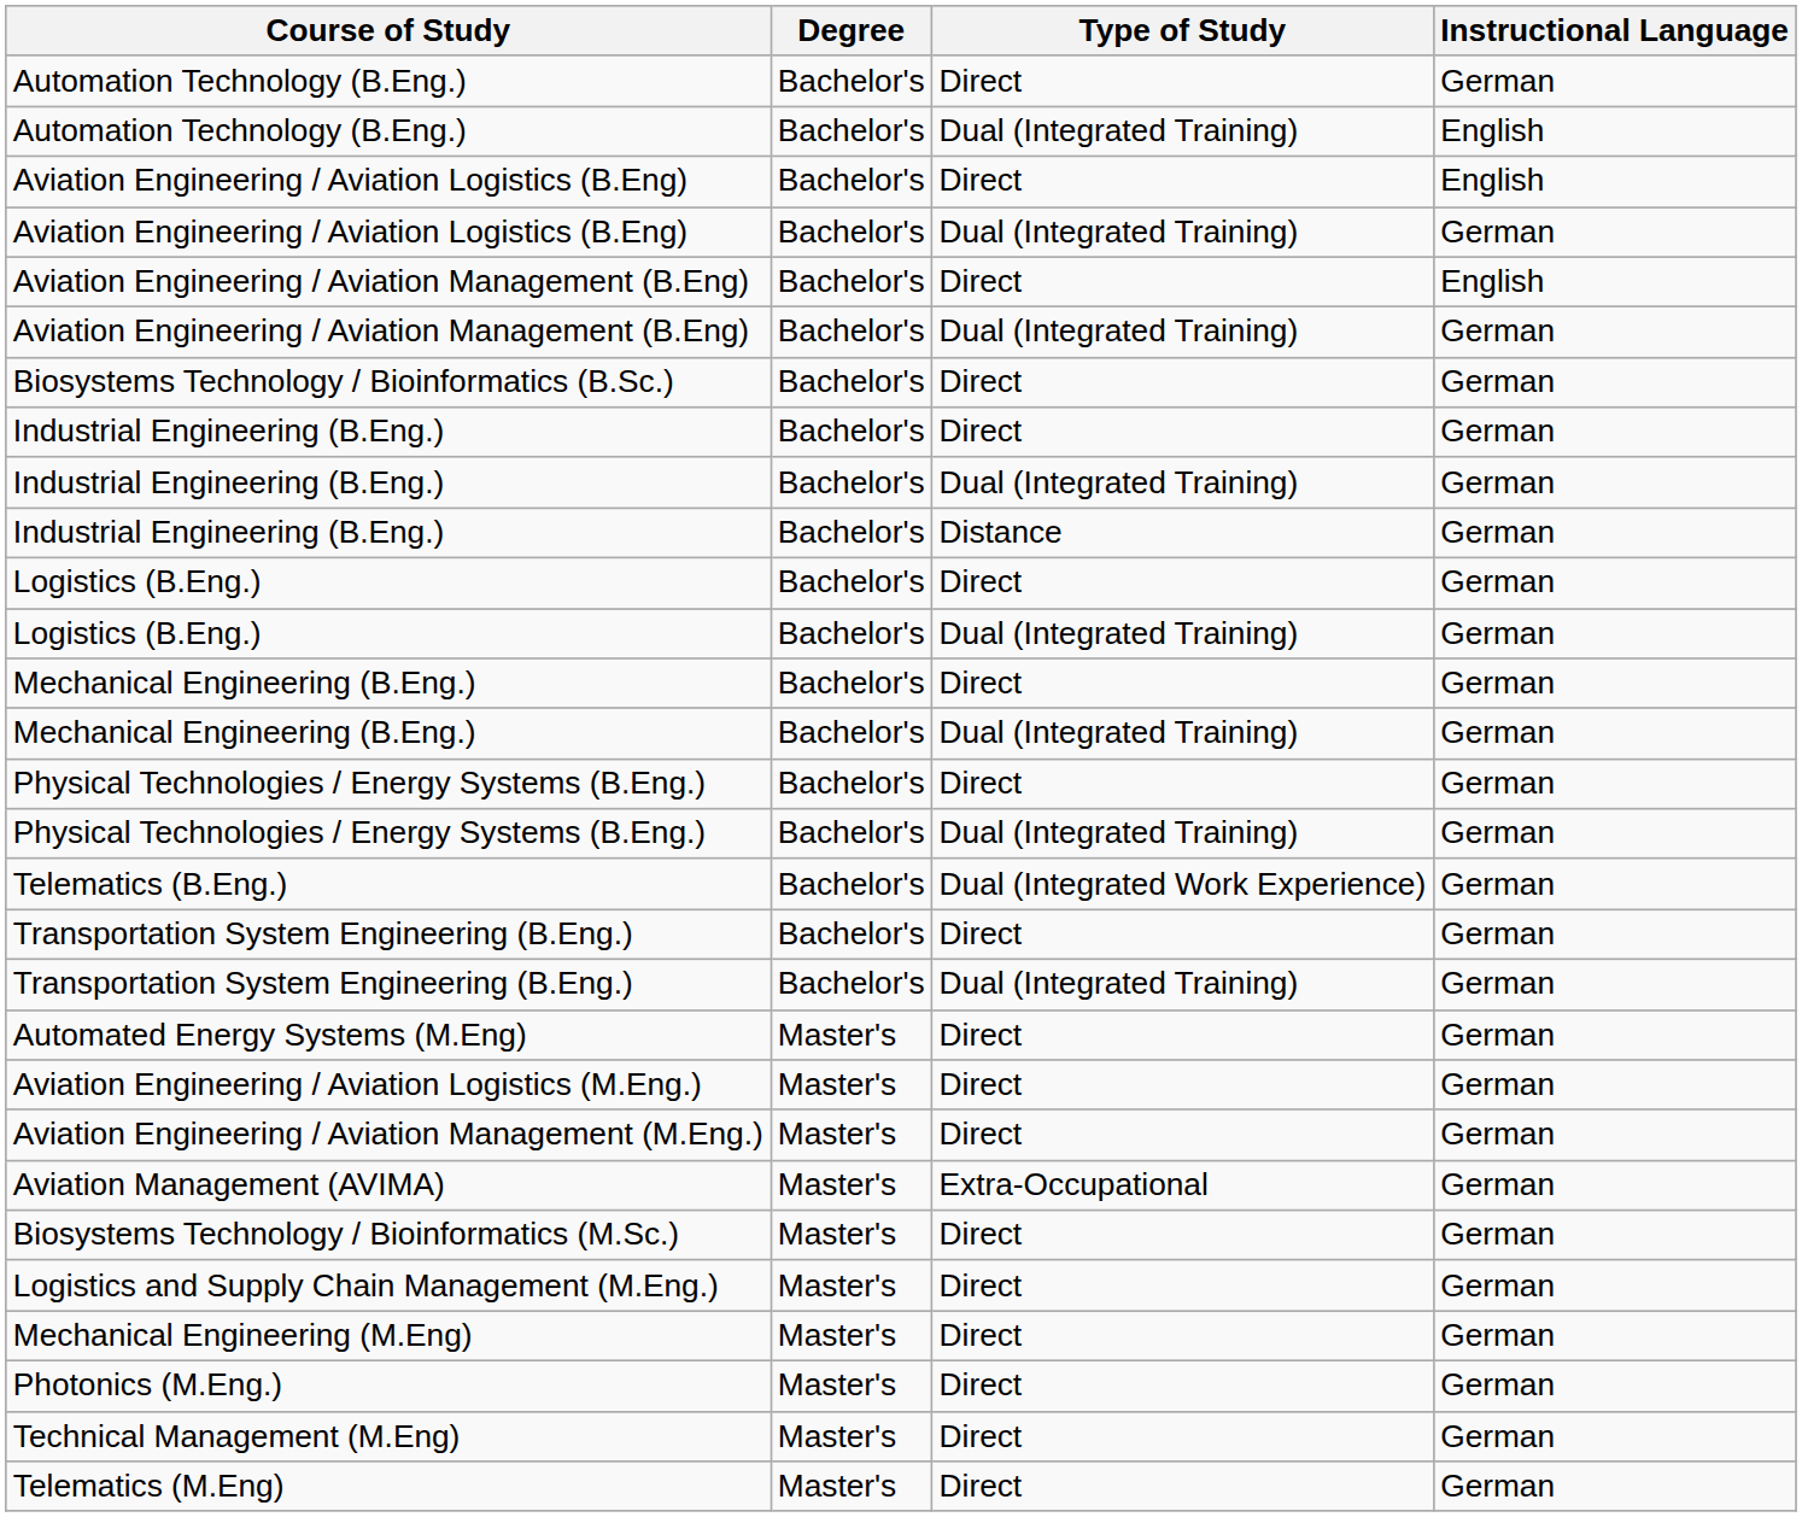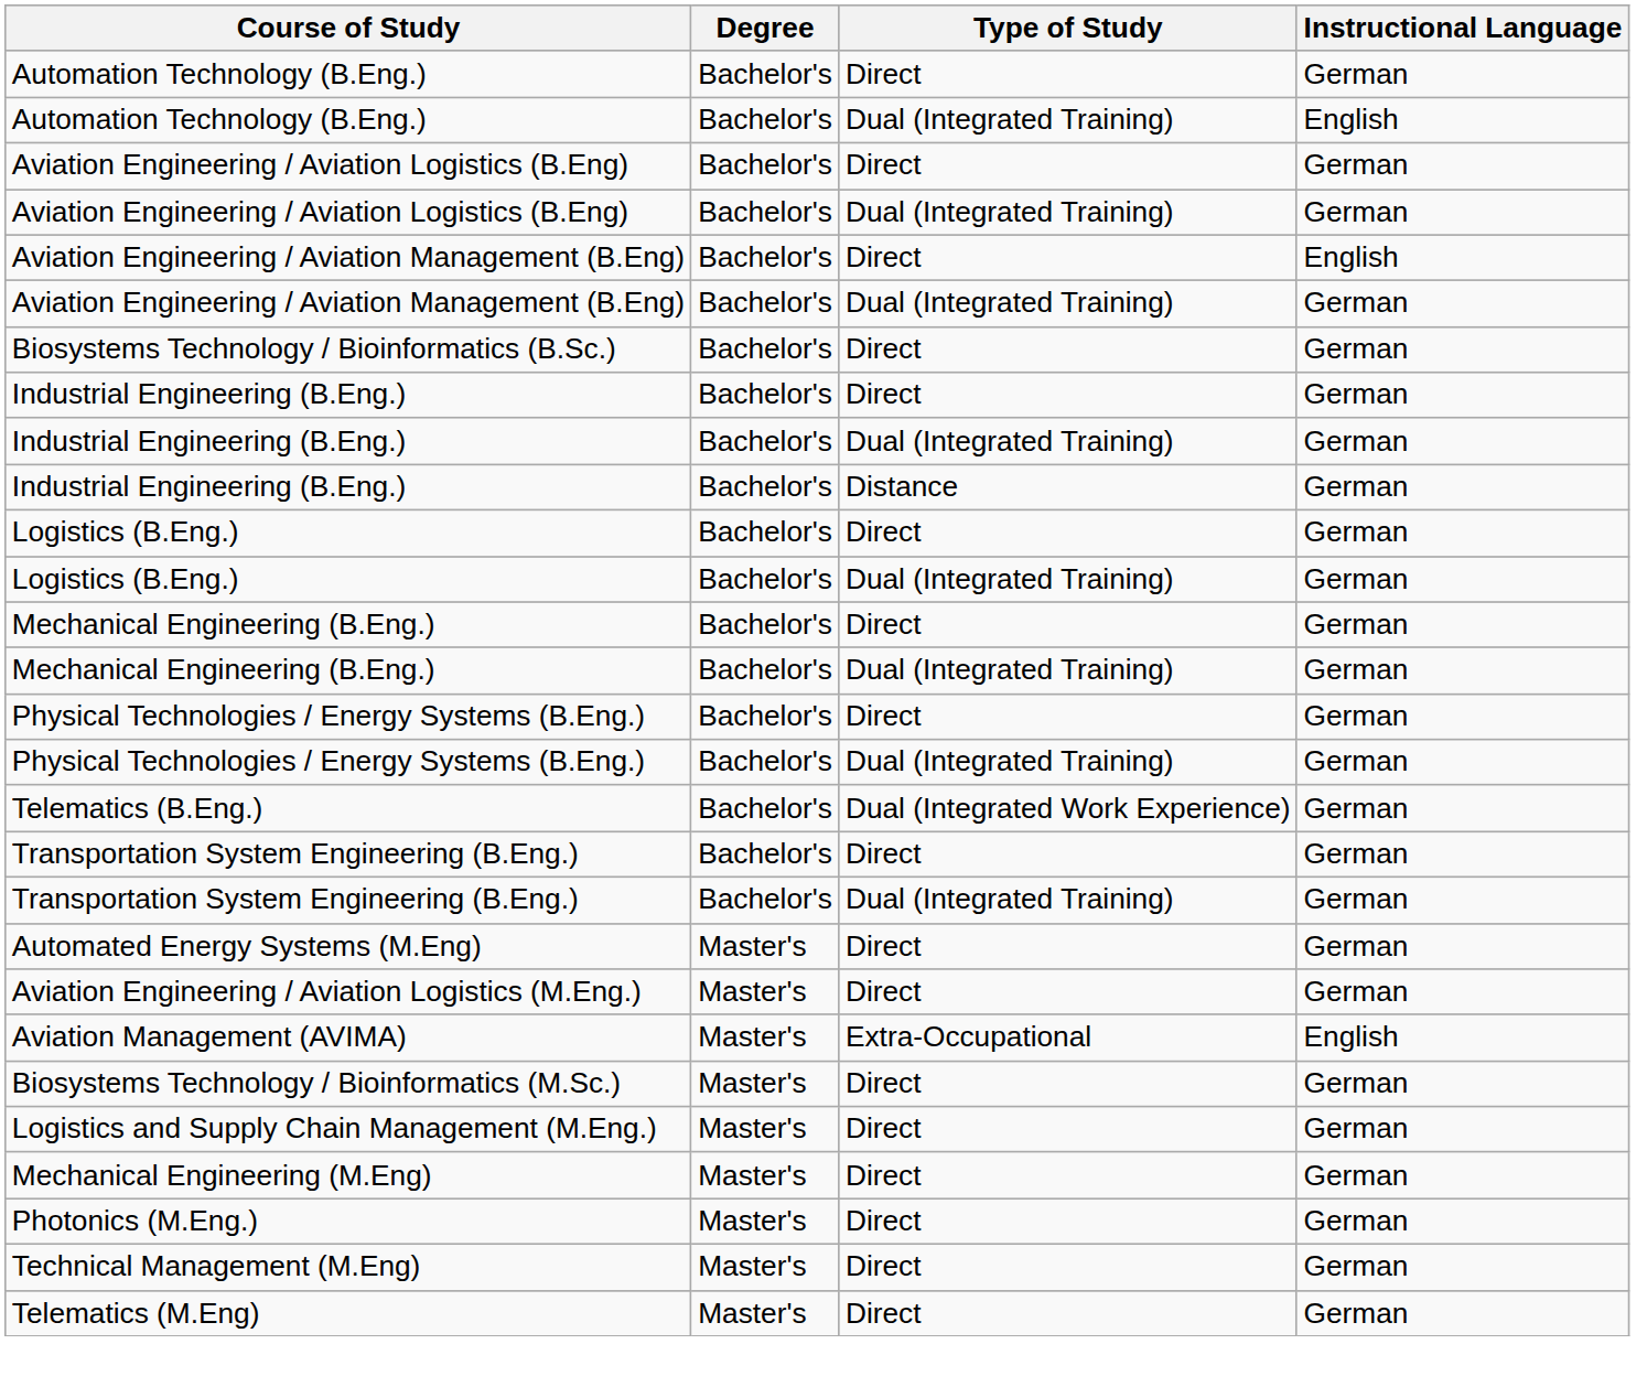 <table class="wikitable sortable mw-collapsible">
 <tr>
 <th>Course of Study</th>
 <th>Degree</th>
 <th>Type of Study</th>
 <th>Instructional Language</th>
 </tr>
 <tr>
 <td>Automation Technology (B.Eng.)</td>
 <td>Bachelor's</td>
 <td>Direct</td>
 <td>German</td>
 </tr>
 <tr>
 <td>Automation Technology (B.Eng.)</td>
 <td>Bachelor's</td>
 <td>Dual (Integrated Training)</td>
 <td>English</td>
 </tr>
 <tr>
 <td>Aviation Engineering / Aviation Logistics (B.Eng)</td>
 <td>Bachelor's</td>
 <td>Direct</td>
-<td>English</td>
+<td>German</td>
 </tr>
 <tr>
 <td>Aviation Engineering / Aviation Logistics (B.Eng)</td>
 <td>Bachelor's</td>
 <td>Dual (Integrated Training)</td>
 <td>German</td>
 </tr>
 <tr>
 <td>Aviation Engineering / Aviation Management (B.Eng)</td>
 <td>Bachelor's</td>
 <td>Direct</td>
 <td>English</td>
 </tr>
 <tr>
 <td>Aviation Engineering / Aviation Management (B.Eng)</td>
 <td>Bachelor's</td>
 <td>Dual (Integrated Training)</td>
 <td>German</td>
 </tr>
 <tr>
 <td>Biosystems Technology / Bioinformatics (B.Sc.)</td>
 <td>Bachelor's</td>
 <td>Direct</td>
 <td>German</td>
 </tr>
 <tr>
 <td>Industrial Engineering (B.Eng.)</td>
 <td>Bachelor's</td>
 <td>Direct</td>
 <td>German</td>
 </tr>
 <tr>
 <td>Industrial Engineering (B.Eng.)</td>
 <td>Bachelor's</td>
 <td>Dual (Integrated Training)</td>
 <td>German</td>
 </tr>
 <tr>
 <td>Industrial Engineering (B.Eng.)</td>
 <td>Bachelor's</td>
 <td>Distance</td>
 <td>German</td>
 </tr>
 <tr>
 <td>Logistics (B.Eng.)</td>
 <td>Bachelor's</td>
 <td>Direct</td>
 <td>German</td>
 </tr>
 <tr>
 <td>Logistics (B.Eng.)</td>
 <td>Bachelor's</td>
 <td>Dual (Integrated Training)</td>
 <td>German</td>
 </tr>
 <tr>
 <td>Mechanical Engineering (B.Eng.)</td>
 <td>Bachelor's</td>
 <td>Direct</td>
 <td>German</td>
 </tr>
 <tr>
 <td>Mechanical Engineering (B.Eng.)</td>
 <td>Bachelor's</td>
 <td>Dual (Integrated Training)</td>
 <td>German</td>
 </tr>
 <tr>
 <td>Physical Technologies / Energy Systems (B.Eng.)</td>
 <td>Bachelor's</td>
 <td>Direct</td>
 <td>German</td>
 </tr>
 <tr>
 <td>Physical Technologies / Energy Systems (B.Eng.)</td>
 <td>Bachelor's</td>
 <td>Dual (Integrated Training)</td>
 <td>German</td>
 </tr>
 <tr>
 <td>Telematics (B.Eng.)</td>
 <td>Bachelor's</td>
 <td>Dual (Integrated Work Experience)</td>
 <td>German</td>
 </tr>
 <tr>
 <td>Transportation System Engineering (B.Eng.)</td>
 <td>Bachelor's</td>
 <td>Direct</td>
 <td>German</td>
 </tr>
 <tr>
 <td>Transportation System Engineering (B.Eng.)</td>
 <td>Bachelor's</td>
 <td>Dual (Integrated Training)</td>
 <td>German</td>
 </tr>
 <tr>
 <td>Automated Energy Systems (M.Eng)</td>
 <td>Master's</td>
 <td>Direct</td>
 <td>German</td>
 </tr>
 <tr>
 <td>Aviation Engineering / Aviation Logistics (M.Eng.)</td>
 <td>Master's</td>
 <td>Direct</td>
 <td>German</td>
 </tr>
 <tr>
-<td>Aviation Engineering / Aviation Management (M.Eng.)</td>
-<td>Master's</td>
-<td>Direct</td>
-<td>German</td>
-</tr>
-<tr>
 <td>Aviation Management (AVIMA)</td>
 <td>Master's</td>
 <td>Extra-Occupational</td>
-<td>German</td>
+<td>English</td>
 </tr>
 <tr>
 <td>Biosystems Technology / Bioinformatics (M.Sc.)</td>
 <td>Master's</td>
 <td>Direct</td>
 <td>German</td>
 </tr>
 <tr>
 <td>Logistics and Supply Chain Management (M.Eng.)</td>
 <td>Master's</td>
 <td>Direct</td>
 <td>German</td>
 </tr>
 <tr>
 <td>Mechanical Engineering (M.Eng)</td>
 <td>Master's</td>
 <td>Direct</td>
 <td>German</td>
 </tr>
 <tr>
 <td>Photonics (M.Eng.)</td>
 <td>Master's</td>
 <td>Direct</td>
 <td>German</td>
 </tr>
 <tr>
 <td>Technical Management (M.Eng)</td>
 <td>Master's</td>
 <td>Direct</td>
 <td>German</td>
 </tr>
 <tr>
 <td>Telematics (M.Eng)</td>
 <td>Master's</td>
 <td>Direct</td>
 <td>German</td>
 </tr>
 </table>
